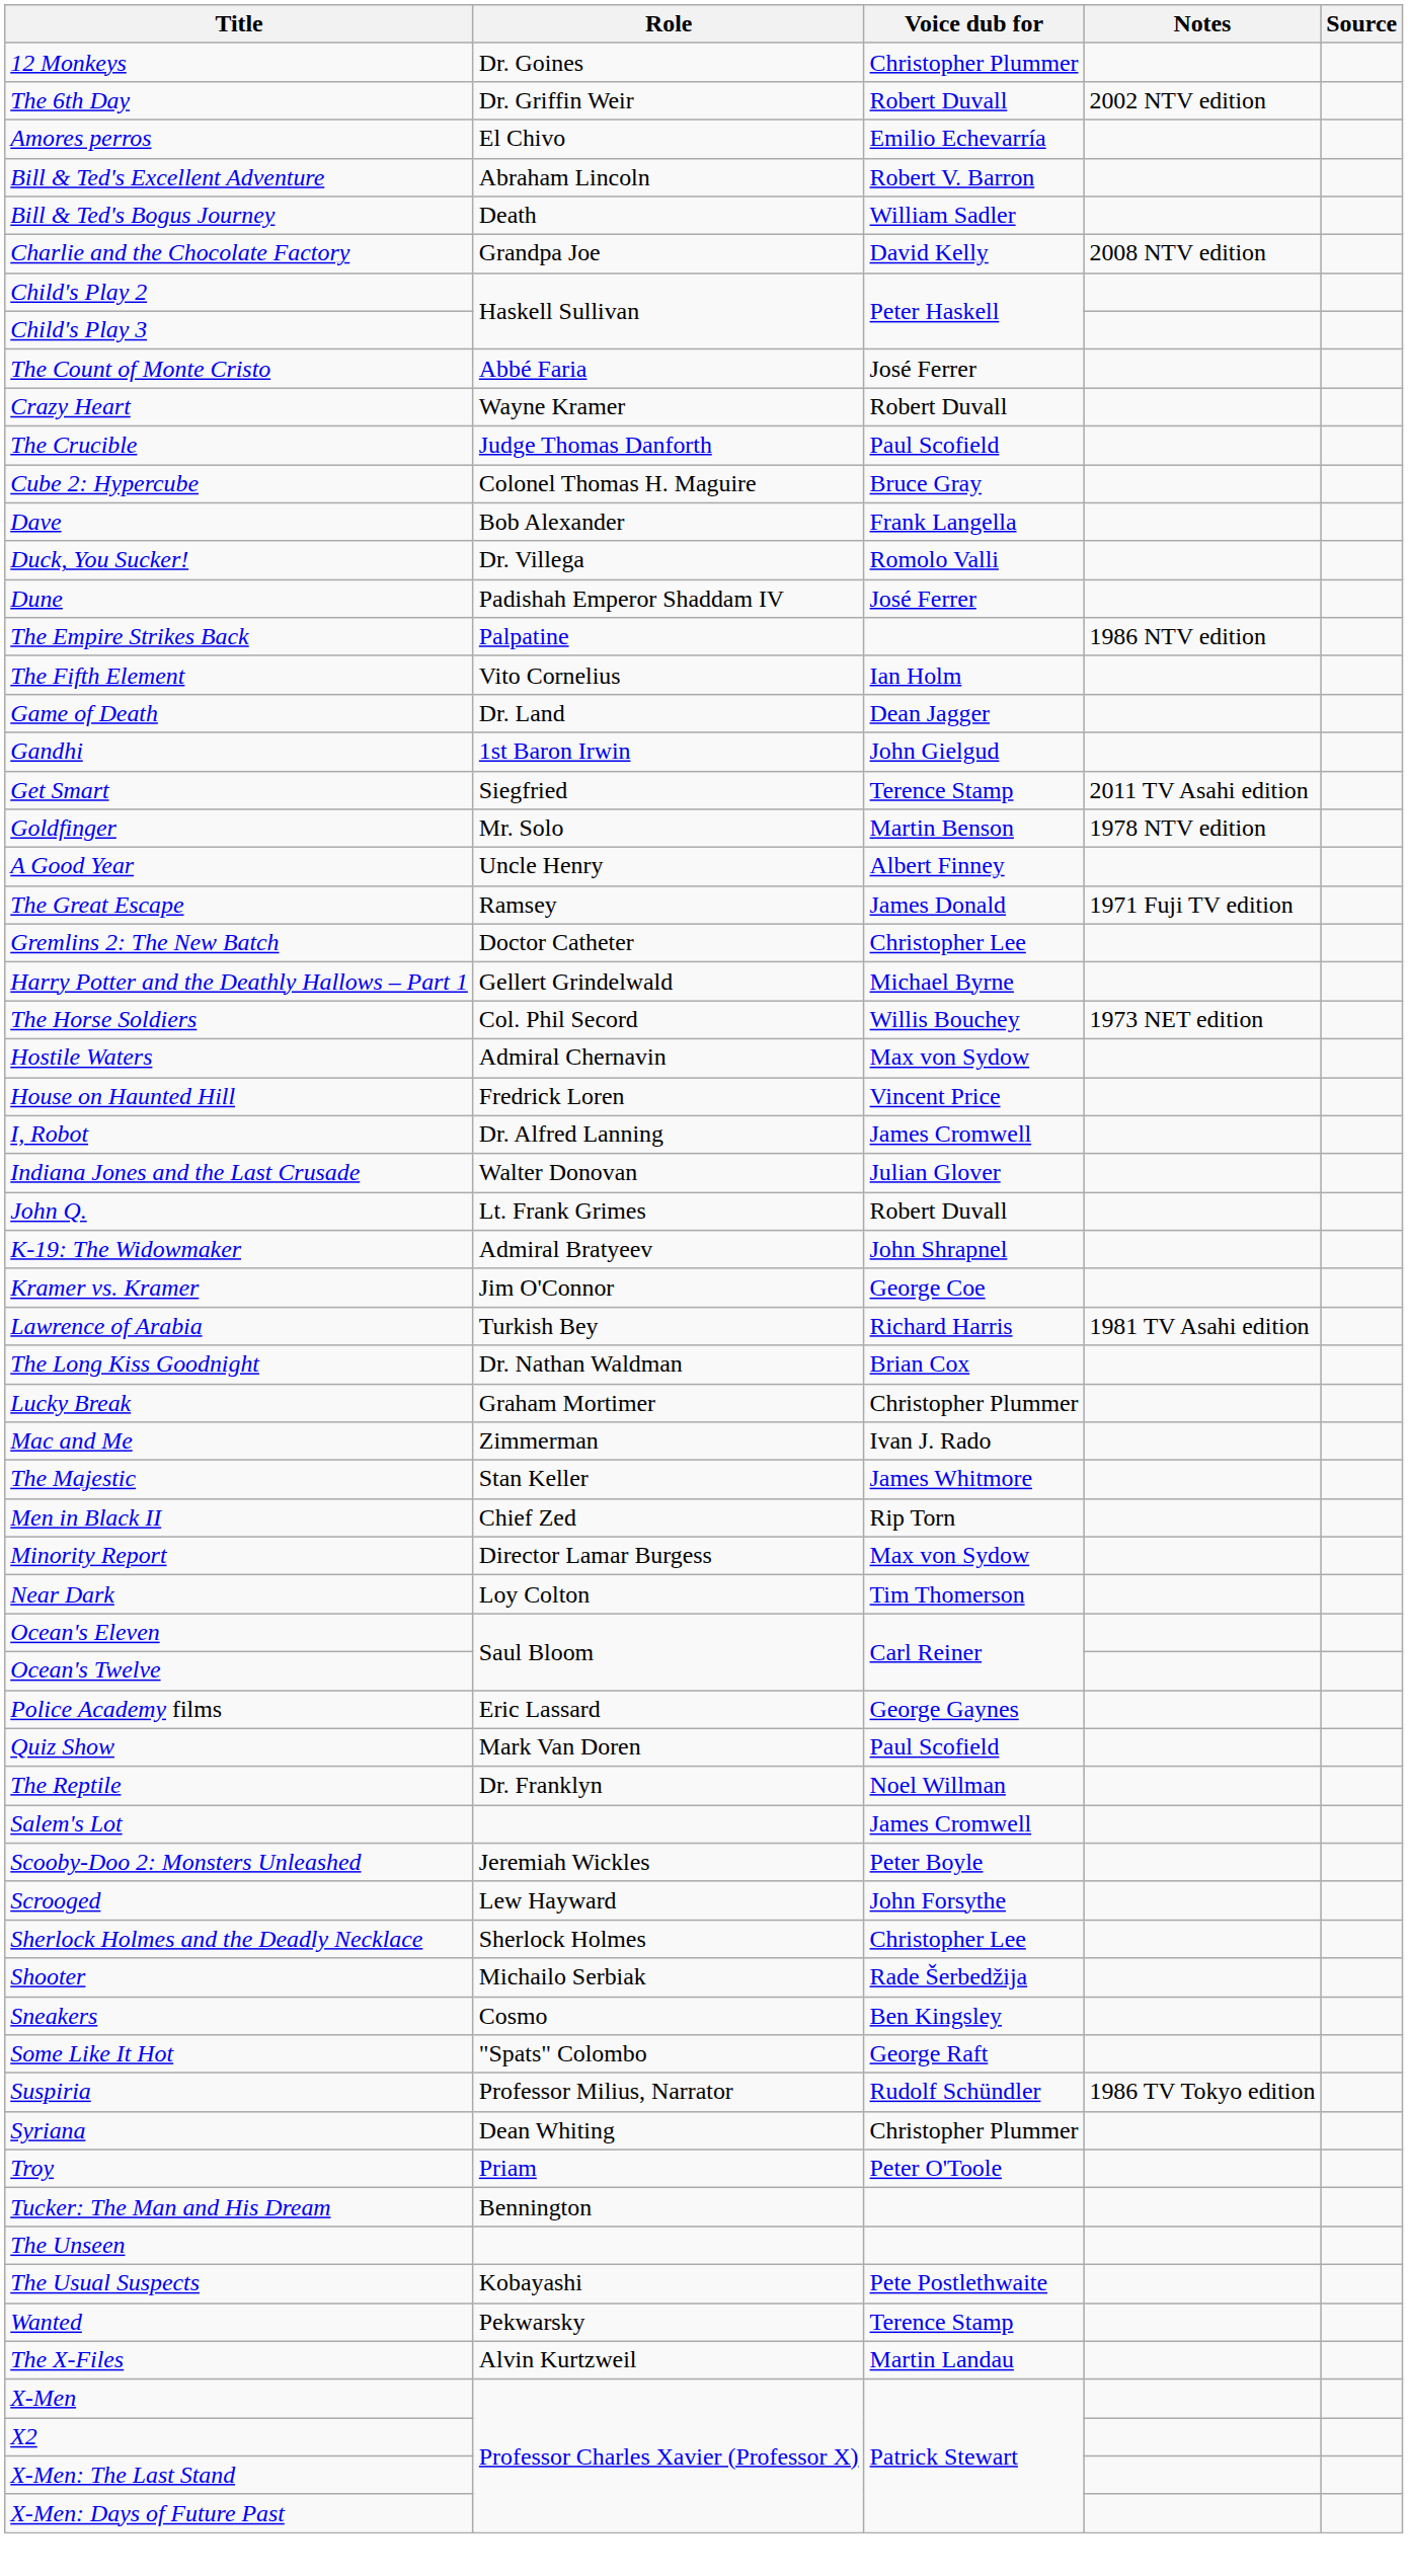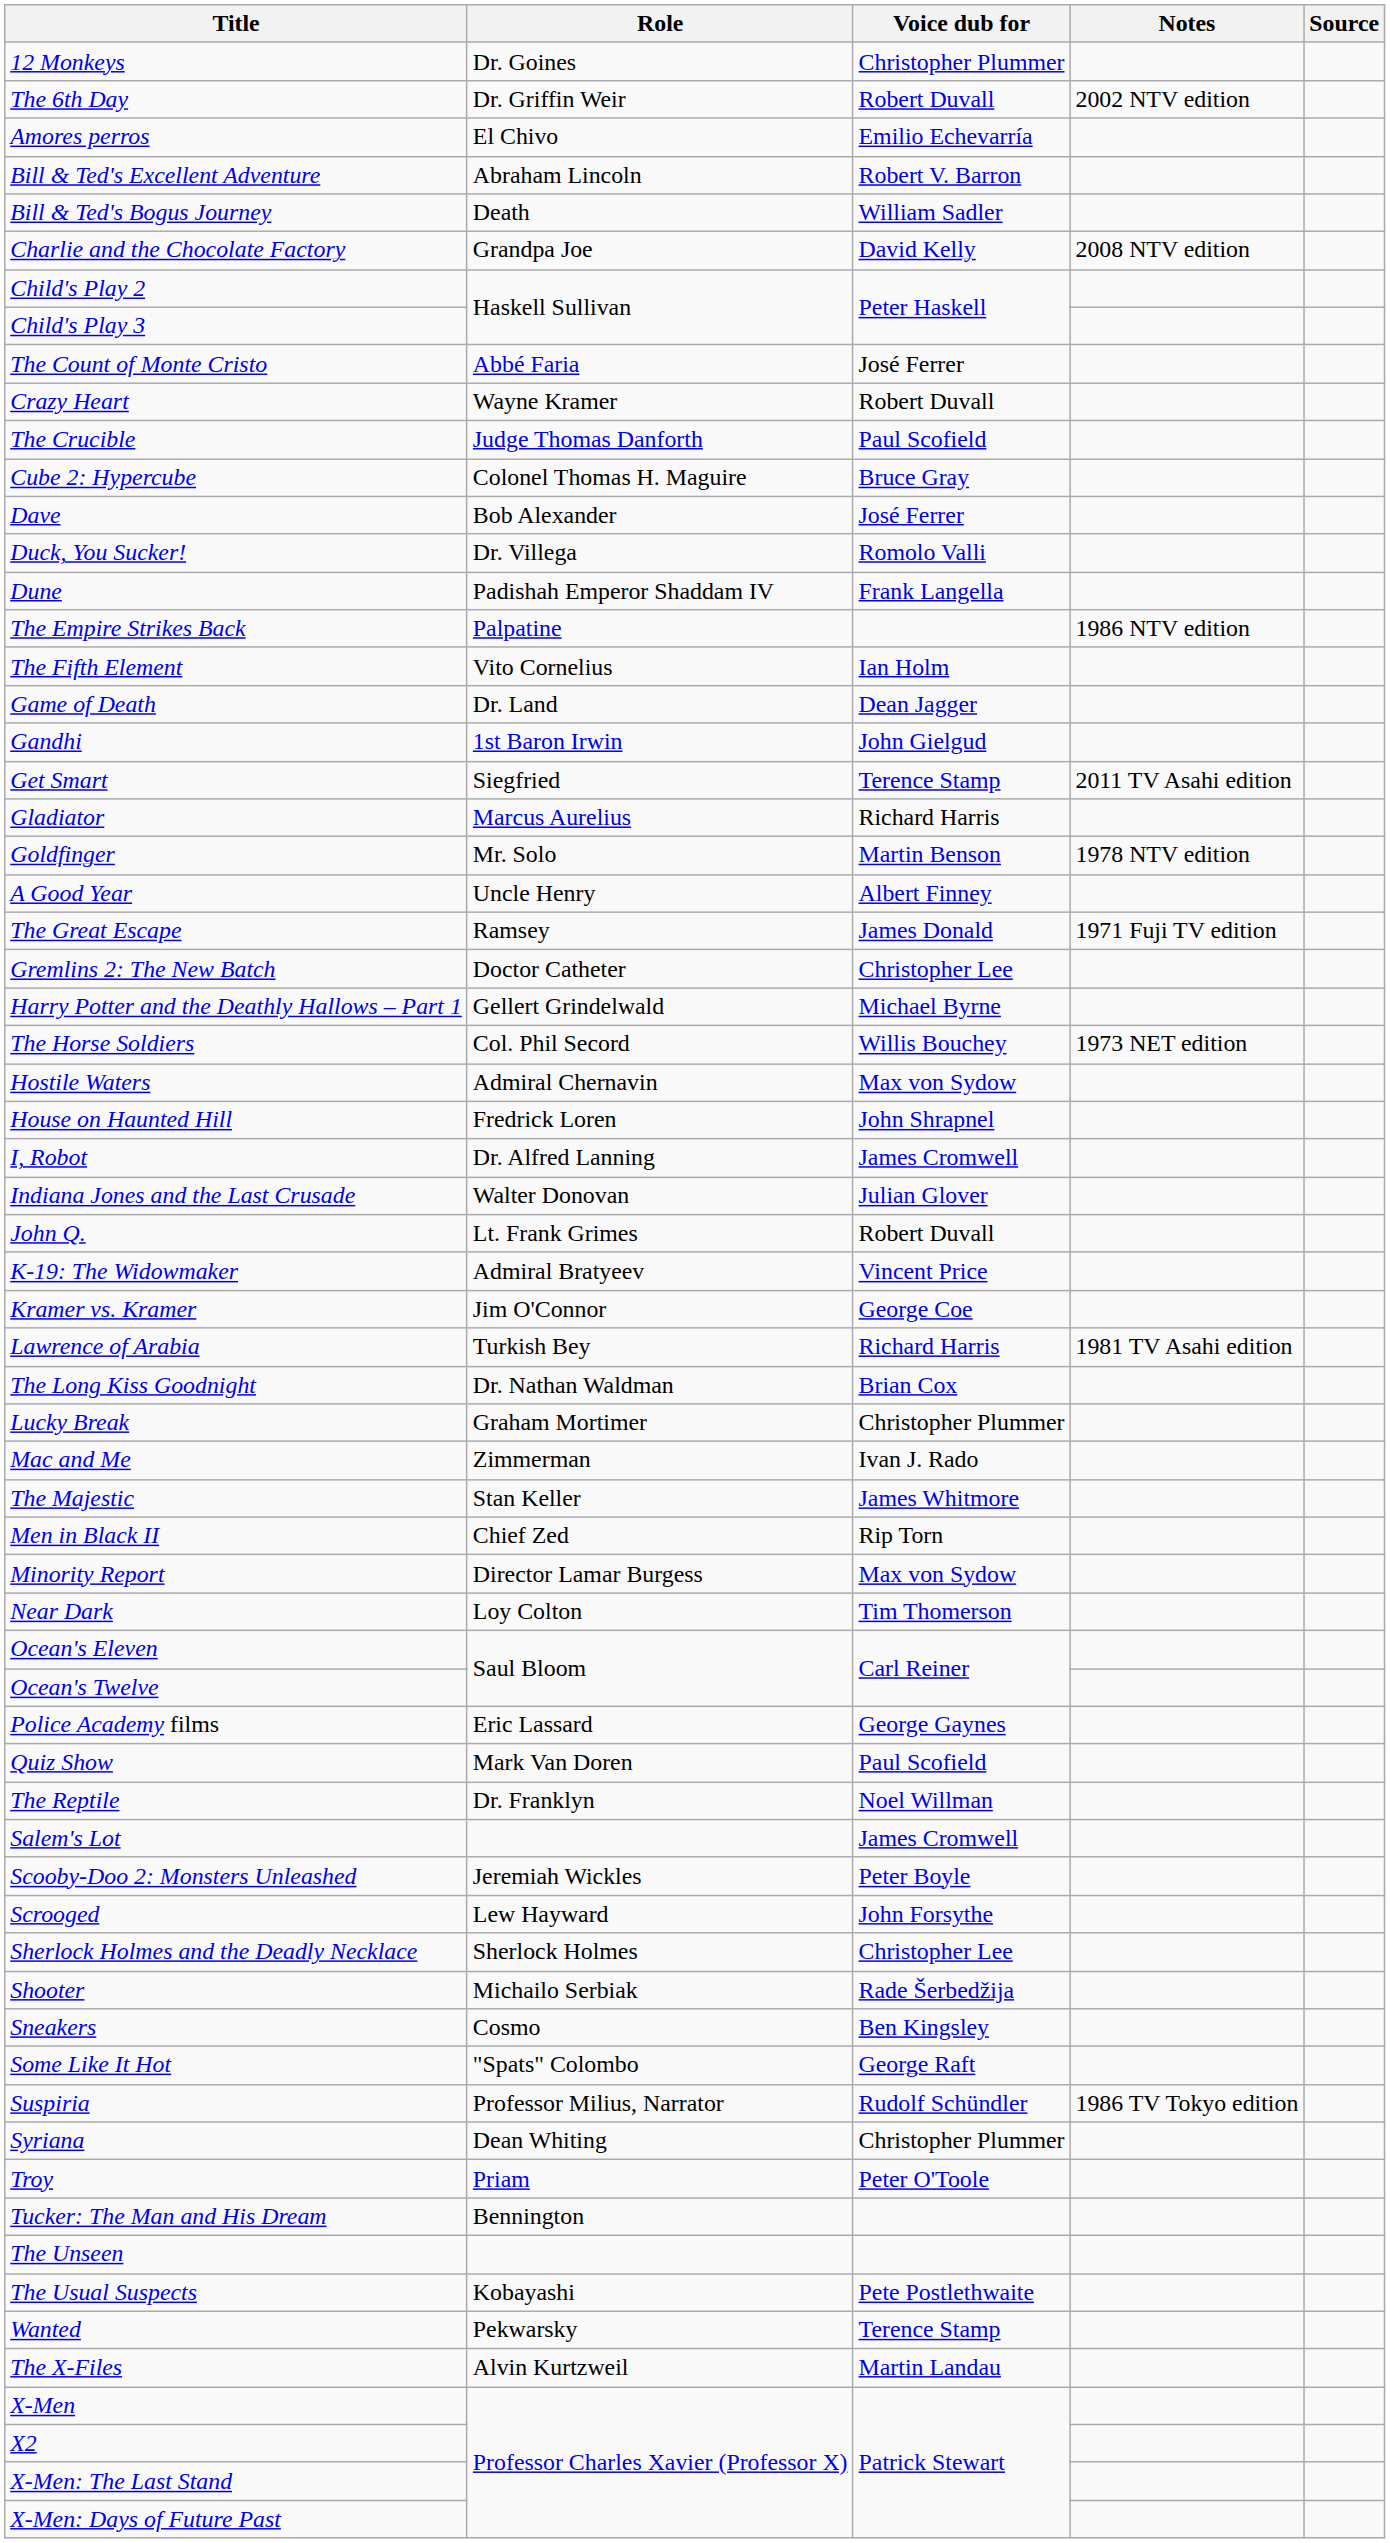 <table class="wikitable sortable plainrowheaders">
 <tr>
 <th>Title</th>
 <th>Role</th>
 <th>Voice dub for</th>
 <th class="unsortable">Notes</th>
 <th class="unsortable">Source</th>
 </tr>
 <tr>
 <td><em><a href='#'>12 Monkeys</a></em></td>
 <td>Dr. Goines</td>
 <td><a href='#'>Christopher Plummer</a></td>
 <td></td>
 <td></td>
 </tr>
 <tr>
 <td><em><a href='#'>The 6th Day</a></em></td>
 <td>Dr. Griffin Weir</td>
 <td><a href='#'>Robert Duvall</a></td>
 <td>2002 NTV edition</td>
 <td></td>
 </tr>
 <tr>
 <td><em><a href='#'>Amores perros</a></em></td>
 <td>El Chivo</td>
 <td><a href='#'>Emilio Echevarría</a></td>
 <td></td>
 <td></td>
 </tr>
 <tr>
 <td><em><a href='#'>Bill & Ted's Excellent Adventure</a></em></td>
 <td>Abraham Lincoln</td>
 <td><a href='#'>Robert V. Barron</a></td>
 <td></td>
 <td></td>
 </tr>
 <tr>
 <td><em><a href='#'>Bill & Ted's Bogus Journey</a></em></td>
 <td>Death</td>
 <td><a href='#'>William Sadler</a></td>
 <td></td>
 <td></td>
 </tr>
 <tr>
 <td><em><a href='#'>Charlie and the Chocolate Factory</a></em></td>
 <td>Grandpa Joe</td>
 <td><a href='#'>David Kelly</a></td>
 <td>2008 NTV edition</td>
 <td></td>
 </tr>
 <tr>
 <td><em><a href='#'>Child's Play 2</a></em></td>
 <td rowspan="2">Haskell Sullivan</td>
 <td rowspan="2"><a href='#'>Peter Haskell</a></td>
 <td></td>
 <td></td>
 </tr>
 <tr>
 <td><em><a href='#'>Child's Play 3</a></em></td>
 <td></td>
 <td></td>
 </tr>
 <tr>
 <td><em><a href='#'>The Count of Monte Cristo</a></em></td>
 <td><a href='#'>Abbé Faria</a></td>
 <td>José Ferrer</td>
 <td></td>
 <td></td>
 </tr>
 <tr>
 <td><em><a href='#'>Crazy Heart</a></em></td>
 <td>Wayne Kramer</td>
 <td>Robert Duvall</td>
 <td></td>
 <td></td>
 </tr>
 <tr>
 <td><em><a href='#'>The Crucible</a></em></td>
 <td><a href='#'>Judge Thomas Danforth</a></td>
 <td><a href='#'>Paul Scofield</a></td>
 <td></td>
 <td></td>
 </tr>
 <tr>
 <td><em><a href='#'>Cube 2: Hypercube</a></em></td>
 <td>Colonel Thomas H. Maguire</td>
 <td><a href='#'>Bruce Gray</a></td>
 <td></td>
 <td></td>
 </tr>
 <tr>
 <td><em><a href='#'>Dave</a></em></td>
 <td>Bob Alexander</td>
-<td><a href='#'>Frank Langella</a></td>
+<td><a href='#'>José Ferrer</a></td>
 <td></td>
 <td></td>
 </tr>
 <tr>
 <td><em><a href='#'>Duck, You Sucker!</a></em></td>
 <td>Dr. Villega</td>
 <td><a href='#'>Romolo Valli</a></td>
 <td></td>
 <td></td>
 </tr>
 <tr>
 <td><em><a href='#'>Dune</a></em></td>
 <td>Padishah Emperor Shaddam IV</td>
-<td><a href='#'>José Ferrer</a></td>
+<td><a href='#'>Frank Langella</a></td>
 <td></td>
 <td></td>
 </tr>
 <tr>
 <td><em><a href='#'>The Empire Strikes Back</a></em></td>
 <td><a href='#'>Palpatine</a></td>
 <td></td>
 <td>1986 NTV edition</td>
 <td></td>
 </tr>
 <tr>
 <td><em><a href='#'>The Fifth Element</a></em></td>
 <td>Vito Cornelius</td>
 <td><a href='#'>Ian Holm</a></td>
 <td></td>
 <td></td>
 </tr>
 <tr>
 <td><em><a href='#'>Game of Death</a></em></td>
 <td>Dr. Land</td>
 <td><a href='#'>Dean Jagger</a></td>
 <td></td>
 <td></td>
 </tr>
 <tr>
 <td><em><a href='#'>Gandhi</a></em></td>
 <td><a href='#'>1st Baron Irwin</a></td>
 <td><a href='#'>John Gielgud</a></td>
 <td></td>
 <td></td>
 </tr>
 <tr>
 <td><em><a href='#'>Get Smart</a></em></td>
 <td>Siegfried</td>
 <td><a href='#'>Terence Stamp</a></td>
 <td>2011 TV Asahi edition</td>
+<td></td>
+</tr>
+<tr>
+<td><em><a href='#'>Gladiator</a></em></td>
+<td><a href='#'>Marcus Aurelius</a></td>
+<td>Richard Harris</td>
+<td></td>
 <td></td>
 </tr>
 <tr>
 <td><em><a href='#'>Goldfinger</a></em></td>
 <td>Mr. Solo</td>
 <td><a href='#'>Martin Benson</a></td>
 <td>1978 NTV edition</td>
 <td></td>
 </tr>
 <tr>
 <td><em><a href='#'>A Good Year</a></em></td>
 <td>Uncle Henry</td>
 <td><a href='#'>Albert Finney</a></td>
 <td></td>
 <td></td>
 </tr>
 <tr>
 <td><em><a href='#'>The Great Escape</a></em></td>
 <td>Ramsey</td>
 <td><a href='#'>James Donald</a></td>
 <td>1971 Fuji TV edition</td>
 <td></td>
 </tr>
 <tr>
 <td><em><a href='#'>Gremlins 2: The New Batch</a></em></td>
 <td>Doctor Catheter</td>
 <td><a href='#'>Christopher Lee</a></td>
 <td></td>
 <td></td>
 </tr>
 <tr>
 <td><em><a href='#'>Harry Potter and the Deathly Hallows – Part 1</a></em></td>
 <td>Gellert Grindelwald</td>
 <td><a href='#'>Michael Byrne</a></td>
 <td></td>
 <td></td>
 </tr>
 <tr>
 <td><em><a href='#'>The Horse Soldiers</a></em></td>
 <td>Col. Phil Secord</td>
 <td><a href='#'>Willis Bouchey</a></td>
 <td>1973 NET edition</td>
 <td></td>
 </tr>
 <tr>
 <td><em><a href='#'>Hostile Waters</a></em></td>
 <td>Admiral Chernavin</td>
 <td><a href='#'>Max von Sydow</a></td>
 <td></td>
 <td></td>
 </tr>
 <tr>
 <td><em><a href='#'>House on Haunted Hill</a></em></td>
 <td>Fredrick Loren</td>
-<td><a href='#'>Vincent Price</a></td>
+<td><a href='#'>John Shrapnel</a></td>
 <td></td>
 <td></td>
 </tr>
 <tr>
 <td><em><a href='#'>I, Robot</a></em></td>
 <td>Dr. Alfred Lanning</td>
 <td><a href='#'>James Cromwell</a></td>
 <td></td>
 <td></td>
 </tr>
 <tr>
 <td><em><a href='#'>Indiana Jones and the Last Crusade</a></em></td>
 <td>Walter Donovan</td>
 <td><a href='#'>Julian Glover</a></td>
 <td></td>
 <td></td>
 </tr>
 <tr>
 <td><em><a href='#'>John Q.</a></em></td>
 <td>Lt. Frank Grimes</td>
 <td>Robert Duvall</td>
 <td></td>
 <td></td>
 </tr>
 <tr>
 <td><em><a href='#'>K-19: The Widowmaker</a></em></td>
 <td>Admiral Bratyeev</td>
-<td><a href='#'>John Shrapnel</a></td>
+<td><a href='#'>Vincent Price</a></td>
 <td></td>
 <td></td>
 </tr>
 <tr>
 <td><em><a href='#'>Kramer vs. Kramer</a></em></td>
 <td>Jim O'Connor</td>
 <td><a href='#'>George Coe</a></td>
 <td></td>
 <td></td>
 </tr>
 <tr>
 <td><em><a href='#'>Lawrence of Arabia</a></em></td>
 <td>Turkish Bey</td>
 <td><a href='#'>Richard Harris</a></td>
 <td>1981 TV Asahi edition</td>
 <td></td>
 </tr>
 <tr>
 <td><em><a href='#'>The Long Kiss Goodnight</a></em></td>
 <td>Dr. Nathan Waldman</td>
 <td><a href='#'>Brian Cox</a></td>
 <td></td>
 <td></td>
 </tr>
 <tr>
 <td><em><a href='#'>Lucky Break</a></em></td>
 <td>Graham Mortimer</td>
 <td>Christopher Plummer</td>
 <td></td>
 <td></td>
 </tr>
 <tr>
 <td><em><a href='#'>Mac and Me</a></em></td>
 <td>Zimmerman</td>
 <td>Ivan J. Rado</td>
 <td></td>
 <td></td>
 </tr>
 <tr>
 <td><em><a href='#'>The Majestic</a></em></td>
 <td>Stan Keller</td>
 <td><a href='#'>James Whitmore</a></td>
 <td></td>
 <td></td>
 </tr>
 <tr>
 <td><em><a href='#'>Men in Black II</a></em></td>
 <td>Chief Zed</td>
 <td>Rip Torn</td>
 <td></td>
 <td></td>
 </tr>
 <tr>
 <td><em><a href='#'>Minority Report</a></em></td>
 <td>Director Lamar Burgess</td>
 <td><a href='#'>Max von Sydow</a></td>
 <td></td>
 <td></td>
 </tr>
 <tr>
 <td><em><a href='#'>Near Dark</a></em></td>
 <td>Loy Colton</td>
 <td><a href='#'>Tim Thomerson</a></td>
 <td></td>
 <td></td>
 </tr>
 <tr>
 <td><em><a href='#'>Ocean's Eleven</a></em></td>
 <td rowspan="2">Saul Bloom</td>
 <td rowspan="2"><a href='#'>Carl Reiner</a></td>
 <td></td>
 <td></td>
 </tr>
 <tr>
 <td><em><a href='#'>Ocean's Twelve</a></em></td>
 <td></td>
 <td></td>
 </tr>
 <tr>
 <td><em><a href='#'>Police Academy</a></em> films</td>
 <td>Eric Lassard</td>
 <td><a href='#'>George Gaynes</a></td>
 <td></td>
 <td></td>
 </tr>
 <tr>
 <td><em><a href='#'>Quiz Show</a></em></td>
 <td>Mark Van Doren</td>
 <td><a href='#'>Paul Scofield</a></td>
 <td></td>
 <td></td>
 </tr>
 <tr>
 <td><em><a href='#'>The Reptile</a></em></td>
 <td>Dr. Franklyn</td>
 <td><a href='#'>Noel Willman</a></td>
 <td></td>
 <td></td>
 </tr>
 <tr>
 <td><em><a href='#'>Salem's Lot</a></em></td>
 <td></td>
 <td><a href='#'>James Cromwell</a></td>
 <td></td>
 <td></td>
 </tr>
 <tr>
 <td><em><a href='#'>Scooby-Doo 2: Monsters Unleashed</a></em></td>
 <td>Jeremiah Wickles</td>
 <td><a href='#'>Peter Boyle</a></td>
 <td></td>
 <td></td>
 </tr>
 <tr>
 <td><em><a href='#'>Scrooged</a></em></td>
 <td>Lew Hayward</td>
 <td><a href='#'>John Forsythe</a></td>
 <td></td>
 <td></td>
 </tr>
 <tr>
 <td><em><a href='#'>Sherlock Holmes and the Deadly Necklace</a></em></td>
 <td>Sherlock Holmes</td>
 <td><a href='#'>Christopher Lee</a></td>
 <td></td>
 <td></td>
 </tr>
 <tr>
 <td><em><a href='#'>Shooter</a></em></td>
 <td>Michailo Serbiak</td>
 <td><a href='#'>Rade Šerbedžija</a></td>
 <td></td>
 <td></td>
 </tr>
 <tr>
 <td><em><a href='#'>Sneakers</a></em></td>
 <td>Cosmo</td>
 <td><a href='#'>Ben Kingsley</a></td>
 <td></td>
 <td></td>
 </tr>
 <tr>
 <td><em><a href='#'>Some Like It Hot</a></em></td>
 <td>"Spats" Colombo</td>
 <td><a href='#'>George Raft</a></td>
 <td></td>
 <td></td>
 </tr>
 <tr>
 <td><em><a href='#'>Suspiria</a></em></td>
 <td>Professor Milius, Narrator</td>
 <td><a href='#'>Rudolf Schündler</a></td>
 <td>1986 TV Tokyo edition</td>
 <td></td>
 </tr>
 <tr>
 <td><em><a href='#'>Syriana</a></em></td>
 <td>Dean Whiting</td>
 <td>Christopher Plummer</td>
 <td></td>
 <td></td>
 </tr>
 <tr>
 <td><em><a href='#'>Troy</a></em></td>
 <td><a href='#'>Priam</a></td>
 <td><a href='#'>Peter O'Toole</a></td>
 <td></td>
 <td></td>
 </tr>
 <tr>
 <td><em><a href='#'>Tucker: The Man and His Dream</a></em></td>
 <td>Bennington</td>
 <td></td>
 <td></td>
 <td></td>
 </tr>
 <tr>
 <td><em><a href='#'>The Unseen</a></em></td>
 <td></td>
 <td></td>
 <td></td>
 <td></td>
 </tr>
 <tr>
 <td><em><a href='#'>The Usual Suspects</a></em></td>
 <td>Kobayashi</td>
 <td><a href='#'>Pete Postlethwaite</a></td>
 <td></td>
 <td></td>
 </tr>
 <tr>
 <td><em><a href='#'>Wanted</a></em></td>
 <td>Pekwarsky</td>
 <td><a href='#'>Terence Stamp</a></td>
 <td></td>
 <td></td>
 </tr>
 <tr>
 <td><em><a href='#'>The X-Files</a></em></td>
 <td>Alvin Kurtzweil</td>
 <td><a href='#'>Martin Landau</a></td>
 <td></td>
 <td></td>
 </tr>
 <tr>
 <td><em><a href='#'>X-Men</a></em></td>
 <td rowspan="4"><a href='#'>Professor Charles Xavier (Professor X)</a></td>
 <td rowspan="4"><a href='#'>Patrick Stewart</a></td>
 <td></td>
 <td></td>
 </tr>
 <tr>
 <td><em><a href='#'>X2</a></em></td>
 <td></td>
 <td></td>
 </tr>
 <tr>
 <td><em><a href='#'>X-Men: The Last Stand</a></em></td>
 <td></td>
 <td></td>
 </tr>
 <tr>
 <td><em><a href='#'>X-Men: Days of Future Past</a></em></td>
 <td></td>
 <td></td>
 </tr>
 </table>
